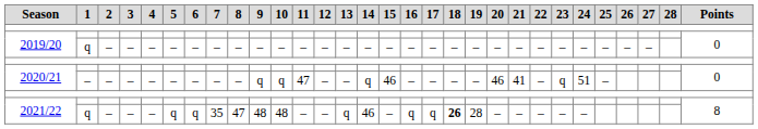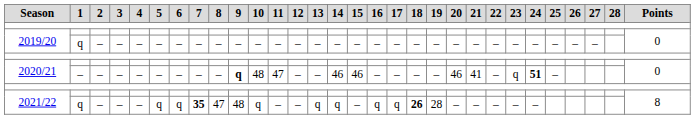 <table cellpadding="3" cellspacing="0" border="1" style="background:#fff; font-size:80%; line-height:13px; border:gray solid 1px; border-collapse:collapse;">
 <tr style="background:#ccc; text-align:center; background:#dcdcdc;">
 <td style="background:#DCDCDC;" width=65px><strong>Season</strong></td>
 <td style="background:#DCDCDC;" width=15px><strong>1</strong></td>
 <td style="background:#DCDCDC;" width=15px><strong>2</strong></td>
 <td style="background:#DCDCDC;" width=15px><strong>3</strong></td>
 <td style="background:#DCDCDC;" width=15px><strong>4</strong></td>
 <td style="background:#DCDCDC;" width=15px><strong>5</strong></td>
 <td style="background:#DCDCDC;" width=15px><strong>6</strong></td>
 <td style="background:#DCDCDC;" width=15px><strong>7</strong></td>
 <td style="background:#DCDCDC;" width=15px><strong>8</strong></td>
 <td style="background:#DCDCDC;" width=15px><strong>9</strong></td>
 <td style="background:#DCDCDC;" width=15px><strong>10</strong></td>
 <td style="background:#DCDCDC;" width=15px><strong>11</strong></td>
 <td style="background:#DCDCDC;" width=15px><strong>12</strong></td>
 <td style="background:#DCDCDC;" width=15px><strong>13</strong></td>
 <td style="background:#DCDCDC;" width=15px><strong>14</strong></td>
 <td style="background:#DCDCDC;" width=15px><strong>15</strong></td>
 <td style="background:#DCDCDC;" width=15px><strong>16</strong></td>
 <td style="background:#DCDCDC;" width=15px><strong>17</strong></td>
 <td style="background:#DCDCDC;" width=15px><strong>18</strong></td>
 <td style="background:#DCDCDC;" width=15px><strong>19</strong></td>
 <td style="background:#DCDCDC;" width=15px><strong>20</strong></td>
 <td style="background:#DCDCDC;" width=15px><strong>21</strong></td>
 <td style="background:#DCDCDC;" width=15px><strong>22</strong></td>
 <td style="background:#DCDCDC;" width=15px><strong>23</strong></td>
 <td style="background:#DCDCDC;" width=15px><strong>24</strong></td>
 <td style="background:#DCDCDC;" width=15px><strong>25</strong></td>
 <td style="background:#DCDCDC;" width=15px><strong>26</strong></td>
 <td style="background:#DCDCDC;" width=15px><strong>27</strong></td>
 <td style="background:#DCDCDC;" width=15px><strong>28</strong></td>
 <td style="background:#DCDCDC;" width=30px><strong>Points</strong></td>
 </tr>
 <tr>
 <td colspan=30></td>
 </tr>
 <tr align=center>
 <td rowspan="2" style="width:66px;"><a href='#'>2019/20</a></td>
 <th></th>
 <th></th>
 <th></th>
 <th></th>
 <th></th>
 <th></th>
 <th></th>
 <th></th>
 <th></th>
 <th></th>
 <th></th>
 <th></th>
 <th></th>
 <th></th>
 <th></th>
 <th></th>
 <th></th>
 <th></th>
 <th></th>
 <th></th>
 <th></th>
 <th></th>
 <th></th>
 <th></th>
 <th></th>
 <th></th>
 <th></th>
 <th></th>
 <td rowspan="2" style="width:66px;">0</td>
 </tr>
 <tr align=center>
 <td>q</td>
 <td>–</td>
 <td>–</td>
 <td>–</td>
 <td>–</td>
 <td>–</td>
 <td>–</td>
 <td>–</td>
 <td>–</td>
 <td>–</td>
 <td>–</td>
 <td>–</td>
 <td>–</td>
 <td>–</td>
 <td>–</td>
 <td>–</td>
 <td>–</td>
 <td>–</td>
 <td>–</td>
 <td>–</td>
 <td>–</td>
 <td>–</td>
 <td>–</td>
 <td>–</td>
 <td>–</td>
 <td>–</td>
 <td>–</td>
 <td></td>
 </tr>
 <tr>
 <td colspan=30></td>
 </tr>
 <tr align=center>
 <td rowspan="2" style="width:66px;"><a href='#'>2020/21</a></td>
 <th></th>
 <th></th>
 <th></th>
 <th></th>
 <th></th>
 <th></th>
 <th></th>
 <th></th>
 <th></th>
 <th></th>
 <th></th>
 <th></th>
 <th></th>
 <th></th>
 <th></th>
 <th></th>
 <th></th>
 <th></th>
 <th></th>
 <th></th>
 <th></th>
 <th></th>
 <th></th>
 <th></th>
 <th></th>
 <th></th>
 <th></th>
 <th></th>
 <td rowspan="2" style="width:66px;">0</td>
 </tr>
 <tr align=center>
 <td>–</td>
 <td>–</td>
 <td>–</td>
 <td>–</td>
 <td>–</td>
 <td>–</td>
 <td>–</td>
 <td>–</td>
-<td>q</td>
-<td>q</td>
+<td><strong>q</strong></td>
+<td>48</td>
 <td>47</td>
 <td>–</td>
 <td>–</td>
-<td>q</td>
+<td>46</td>
 <td>46</td>
 <td>–</td>
 <td>–</td>
 <td>–</td>
 <td>–</td>
 <td>46</td>
 <td>41</td>
 <td>–</td>
 <td>q</td>
-<td>51</td>
+<td><strong>51</strong></td>
 <td>–</td>
 <td></td>
 <td></td>
 <td></td>
 </tr>
 <tr>
 <td colspan=30></td>
 </tr>
 <tr align=center>
 <td rowspan="2" style="width:66px;"><a href='#'>2021/22</a></td>
 <th></th>
 <th></th>
 <th></th>
 <th></th>
 <th></th>
 <th></th>
 <th></th>
 <th></th>
 <th></th>
 <th></th>
 <th></th>
 <th></th>
 <th></th>
 <th></th>
 <th></th>
 <th></th>
 <th></th>
 <th></th>
 <th></th>
 <th></th>
 <th></th>
 <th></th>
 <th></th>
 <th></th>
 <th></th>
 <th></th>
 <th></th>
 <th></th>
 <td rowspan="2" style="width:66px;">8</td>
 </tr>
 <tr align=center>
 <td>q</td>
 <td>–</td>
 <td>–</td>
 <td>–</td>
 <td>q</td>
 <td>q</td>
-<td>35</td>
+<td><strong>35</strong></td>
 <td>47</td>
 <td>48</td>
-<td>48</td>
+<td>q</td>
 <td>–</td>
 <td>–</td>
 <td>q</td>
-<td>46</td>
+<td>q</td>
 <td>–</td>
 <td>q</td>
 <td>q</td>
 <td><strong>26</strong></td>
 <td>28</td>
 <td>–</td>
 <td>–</td>
 <td>–</td>
 <td>–</td>
 <td>–</td>
 <td></td>
 <td></td>
 <td></td>
 <td></td>
 </tr>
 </table>
